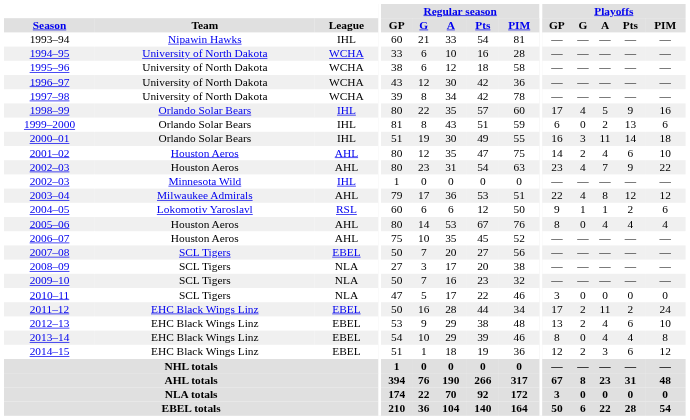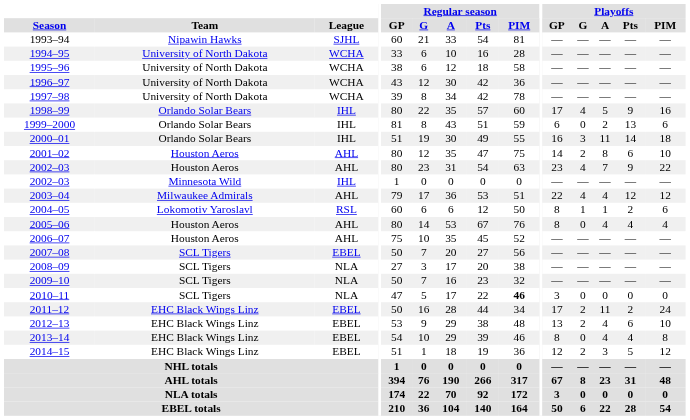 <table border="0" cellpadding="1" cellspacing="0" style="text-align:center; width:60em">
 <tr bgcolor="#e0e0e0">
 <th colspan="3" bgcolor="#ffffff"></th>
 <th rowspan="99" bgcolor="#ffffff"></th>
 <th colspan="5"><a href='#'>Regular season</a></th>
 <th rowspan="99" bgcolor="#ffffff"></th>
 <th colspan="5"><a href='#'>Playoffs</a></th>
 </tr>
 <tr bgcolor="#e0e0e0">
 <th><a href='#'>Season</a></th>
 <th>Team</th>
 <th>League</th>
 <th>GP</th>
 <th><a href='#'>G</a></th>
 <th><a href='#'>A</a></th>
 <th><a href='#'>Pts</a></th>
 <th><a href='#'>PIM</a></th>
 <th>GP</th>
 <th>G</th>
 <th>A</th>
 <th>Pts</th>
 <th>PIM</th>
 </tr>
 <tr>
 <td>1993–94</td>
 <td><a href='#'>Nipawin Hawks</a></td>
-<td>IHL</td>
+<td><a href='#'>SJHL</a></td>
 <td>60</td>
 <td>21</td>
 <td>33</td>
 <td>54</td>
 <td>81</td>
 <td>—</td>
 <td>—</td>
 <td>—</td>
 <td>—</td>
 <td>—</td>
 </tr>
 <tr bgcolor="#f0f0f0">
 <td><a href='#'>1994–95</a></td>
 <td><a href='#'>University of North Dakota</a></td>
 <td><a href='#'>WCHA</a></td>
 <td>33</td>
 <td>6</td>
 <td>10</td>
 <td>16</td>
 <td>28</td>
 <td>—</td>
 <td>—</td>
 <td>—</td>
 <td>—</td>
 <td>—</td>
 </tr>
 <tr>
 <td><a href='#'>1995–96</a></td>
 <td>University of North Dakota</td>
 <td>WCHA</td>
 <td>38</td>
 <td>6</td>
 <td>12</td>
 <td>18</td>
 <td>58</td>
 <td>—</td>
 <td>—</td>
 <td>—</td>
 <td>—</td>
 <td>—</td>
 </tr>
 <tr bgcolor="#f0f0f0">
 <td><a href='#'>1996–97</a></td>
 <td>University of North Dakota</td>
 <td>WCHA</td>
 <td>43</td>
 <td>12</td>
 <td>30</td>
 <td>42</td>
 <td>36</td>
 <td>—</td>
 <td>—</td>
 <td>—</td>
 <td>—</td>
 <td>—</td>
 </tr>
 <tr>
 <td><a href='#'>1997–98</a></td>
 <td>University of North Dakota</td>
 <td>WCHA</td>
 <td>39</td>
 <td>8</td>
 <td>34</td>
 <td>42</td>
 <td>78</td>
 <td>—</td>
 <td>—</td>
 <td>—</td>
 <td>—</td>
 <td>—</td>
 </tr>
 <tr bgcolor="#f0f0f0">
 <td><a href='#'>1998–99</a></td>
 <td><a href='#'>Orlando Solar Bears</a></td>
 <td><a href='#'>IHL</a></td>
 <td>80</td>
 <td>22</td>
 <td>35</td>
 <td>57</td>
 <td>60</td>
 <td>17</td>
 <td>4</td>
 <td>5</td>
 <td>9</td>
 <td>16</td>
 </tr>
 <tr>
 <td><a href='#'>1999–2000</a></td>
 <td>Orlando Solar Bears</td>
 <td>IHL</td>
 <td>81</td>
 <td>8</td>
 <td>43</td>
 <td>51</td>
 <td>59</td>
 <td>6</td>
 <td>0</td>
 <td>2</td>
 <td>13</td>
 <td>6</td>
 </tr>
 <tr bgcolor="#f0f0f0">
 <td><a href='#'>2000–01</a></td>
 <td>Orlando Solar Bears</td>
 <td>IHL</td>
 <td>51</td>
 <td>19</td>
 <td>30</td>
 <td>49</td>
 <td>55</td>
 <td>16</td>
 <td>3</td>
 <td>11</td>
 <td>14</td>
 <td>18</td>
 </tr>
 <tr>
 <td><a href='#'>2001–02</a></td>
 <td><a href='#'>Houston Aeros</a></td>
 <td><a href='#'>AHL</a></td>
 <td>80</td>
 <td>12</td>
 <td>35</td>
 <td>47</td>
 <td>75</td>
 <td>14</td>
 <td>2</td>
-<td>4</td>
+<td>8</td>
 <td>6</td>
 <td>10</td>
 </tr>
 <tr bgcolor="#f0f0f0">
 <td><a href='#'>2002–03</a></td>
 <td>Houston Aeros</td>
 <td>AHL</td>
 <td>80</td>
 <td>23</td>
 <td>31</td>
 <td>54</td>
 <td>63</td>
 <td>23</td>
 <td>4</td>
 <td>7</td>
 <td>9</td>
 <td>22</td>
 </tr>
 <tr>
 <td><a href='#'>2002–03</a></td>
 <td><a href='#'>Minnesota Wild</a></td>
 <td><a href='#'>IHL</a></td>
 <td>1</td>
 <td>0</td>
 <td>0</td>
 <td>0</td>
 <td>0</td>
 <td>—</td>
 <td>—</td>
 <td>—</td>
 <td>—</td>
 <td>—</td>
 </tr>
 <tr bgcolor="#f0f0f0">
 <td><a href='#'>2003–04</a></td>
 <td><a href='#'>Milwaukee Admirals</a></td>
 <td>AHL</td>
 <td>79</td>
 <td>17</td>
 <td>36</td>
 <td>53</td>
 <td>51</td>
 <td>22</td>
 <td>4</td>
-<td>8</td>
+<td>4</td>
 <td>12</td>
 <td>12</td>
 </tr>
 <tr>
 <td><a href='#'>2004–05</a></td>
 <td><a href='#'>Lokomotiv Yaroslavl</a></td>
 <td><a href='#'>RSL</a></td>
 <td>60</td>
 <td>6</td>
 <td>6</td>
 <td>12</td>
 <td>50</td>
-<td>9</td>
+<td>8</td>
 <td>1</td>
 <td>1</td>
 <td>2</td>
 <td>6</td>
 </tr>
 <tr bgcolor="#f0f0f0">
 <td><a href='#'>2005–06</a></td>
 <td>Houston Aeros</td>
 <td>AHL</td>
 <td>80</td>
 <td>14</td>
 <td>53</td>
 <td>67</td>
 <td>76</td>
 <td>8</td>
 <td>0</td>
 <td>4</td>
 <td>4</td>
 <td>4</td>
 </tr>
 <tr>
 <td><a href='#'>2006–07</a></td>
 <td>Houston Aeros</td>
 <td>AHL</td>
 <td>75</td>
 <td>10</td>
 <td>35</td>
 <td>45</td>
 <td>52</td>
 <td>—</td>
 <td>—</td>
 <td>—</td>
 <td>—</td>
 <td>—</td>
 </tr>
 <tr bgcolor="#f0f0f0">
 <td><a href='#'>2007–08</a></td>
 <td><a href='#'>SCL Tigers</a></td>
 <td><a href='#'>EBEL</a></td>
 <td>50</td>
 <td>7</td>
 <td>20</td>
 <td>27</td>
 <td>56</td>
 <td>—</td>
 <td>—</td>
 <td>—</td>
 <td>—</td>
 <td>—</td>
 </tr>
 <tr>
 <td><a href='#'>2008–09</a></td>
 <td>SCL Tigers</td>
 <td>NLA</td>
 <td>27</td>
 <td>3</td>
 <td>17</td>
 <td>20</td>
 <td>38</td>
 <td>—</td>
 <td>—</td>
 <td>—</td>
 <td>—</td>
 <td>—</td>
 </tr>
 <tr bgcolor="#f0f0f0">
 <td><a href='#'>2009–10</a></td>
 <td>SCL Tigers</td>
 <td>NLA</td>
 <td>50</td>
 <td>7</td>
 <td>16</td>
 <td>23</td>
 <td>32</td>
 <td>—</td>
 <td>—</td>
 <td>—</td>
 <td>—</td>
 <td>—</td>
 </tr>
 <tr>
 <td><a href='#'>2010–11</a></td>
 <td>SCL Tigers</td>
 <td>NLA</td>
 <td>47</td>
 <td>5</td>
 <td>17</td>
 <td>22</td>
-<td>46</td>
+<td><strong>46</strong></td>
 <td>3</td>
 <td>0</td>
 <td>0</td>
 <td>0</td>
 <td>0</td>
 </tr>
 <tr bgcolor="#f0f0f0">
 <td><a href='#'>2011–12</a></td>
 <td><a href='#'>EHC Black Wings Linz</a></td>
 <td><a href='#'>EBEL</a></td>
 <td>50</td>
 <td>16</td>
 <td>28</td>
 <td>44</td>
 <td>34</td>
 <td>17</td>
 <td>2</td>
 <td>11</td>
 <td>2</td>
 <td>24</td>
 </tr>
 <tr>
 <td><a href='#'>2012–13</a></td>
 <td>EHC Black Wings Linz</td>
 <td>EBEL</td>
 <td>53</td>
 <td>9</td>
 <td>29</td>
 <td>38</td>
 <td>48</td>
 <td>13</td>
 <td>2</td>
 <td>4</td>
 <td>6</td>
 <td>10</td>
 </tr>
 <tr bgcolor="#f0f0f0">
 <td><a href='#'>2013–14</a></td>
 <td>EHC Black Wings Linz</td>
 <td>EBEL</td>
 <td>54</td>
 <td>10</td>
 <td>29</td>
 <td>39</td>
 <td>46</td>
 <td>8</td>
 <td>0</td>
 <td>4</td>
 <td>4</td>
 <td>8</td>
 </tr>
 <tr>
 <td><a href='#'>2014–15</a></td>
 <td>EHC Black Wings Linz</td>
 <td>EBEL</td>
 <td>51</td>
 <td>1</td>
 <td>18</td>
 <td>19</td>
 <td>36</td>
 <td>12</td>
 <td>2</td>
 <td>3</td>
-<td>6</td>
+<td>5</td>
 <td>12</td>
 </tr>
 <tr bgcolor="#e0e0e0">
 <th colspan="3">NHL totals</th>
 <th>1</th>
 <th>0</th>
 <th>0</th>
 <th>0</th>
 <th>0</th>
 <th>—</th>
 <th>—</th>
 <th>—</th>
 <th>—</th>
 <th>—</th>
 </tr>
 <tr bgcolor="#e0e0e0">
 <th colspan="3">AHL totals</th>
 <th>394</th>
 <th>76</th>
 <th>190</th>
 <th>266</th>
 <th>317</th>
 <th>67</th>
 <th>8</th>
 <th>23</th>
 <th>31</th>
 <th>48</th>
 </tr>
 <tr bgcolor="#e0e0e0">
 <th colspan="3">NLA totals</th>
 <th>174</th>
 <th>22</th>
 <th>70</th>
 <th>92</th>
 <th>172</th>
 <th>3</th>
 <th>0</th>
 <th>0</th>
 <th>0</th>
 <th>0</th>
 </tr>
 <tr bgcolor="#e0e0e0">
 <th colspan="3">EBEL totals</th>
 <th>210</th>
 <th>36</th>
 <th>104</th>
 <th>140</th>
 <th>164</th>
 <th>50</th>
 <th>6</th>
 <th>22</th>
 <th>28</th>
 <th>54</th>
 </tr>
 </table>
